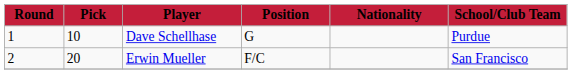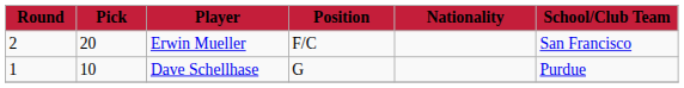 <table class="wikitable sortable sortable">
 <tr>
 <th style="background:#C41E3A;" width="10%">Round</th>
 <th style="background:#C41E3A;" width="10%">Pick</th>
 <th style="background:#C41E3A;" width="20%">Player</th>
 <th style="background:#C41E3A;" width="15%">Position</th>
 <th style="background:#C41E3A;" width="20%">Nationality</th>
 <th style="background:#C41E3A;" width="20%">School/Club Team</th>
 </tr>
 <tr>
+<td>2</td>
+<td>20</td>
+<td><a href='#'>Erwin Mueller</a></td>
+<td>F/C</td>
+<td></td>
+<td><a href='#'>San Francisco</a></td>
+</tr>
+<tr>
 <td>1</td>
 <td>10</td>
 <td><a href='#'>Dave Schellhase</a></td>
 <td>G</td>
 <td></td>
 <td><a href='#'>Purdue</a></td>
 </tr>
 <tr>
-<td>2</td>
-<td>20</td>
-<td><a href='#'>Erwin Mueller</a></td>
-<td>F/C</td>
-<td></td>
-<td><a href='#'>San Francisco</a></td>
-</tr>
-<tr>
 </tr>
 </table>
